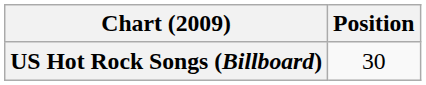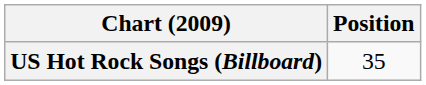 <table class="wikitable sortable plainrowheaders" style="text-align:center">
 <tr>
 <th>Chart (2009)</th>
 <th>Position</th>
 </tr>
 <tr>
 <th scope="row">US Hot Rock Songs (<em>Billboard</em>)</th>
-<td>30</td>
+<td>35</td>
 </tr>
 </table>
